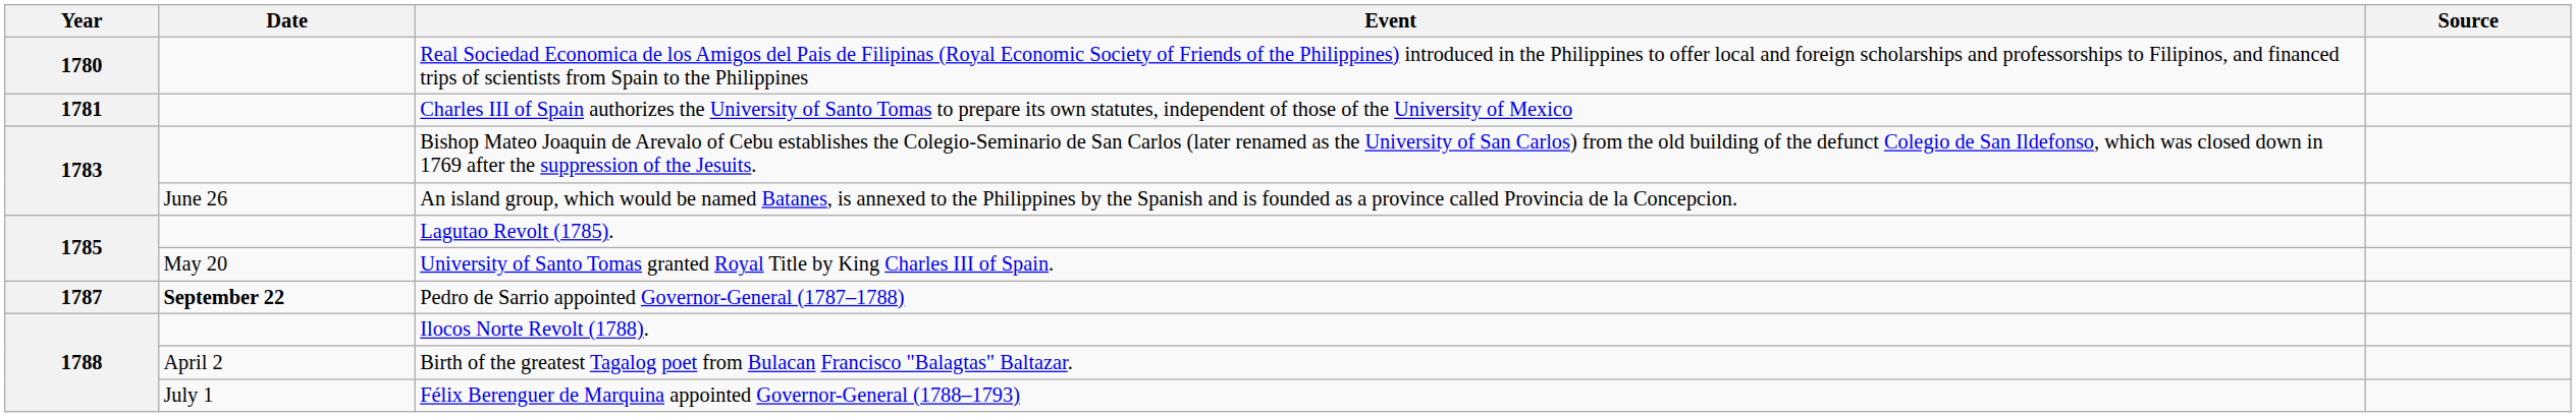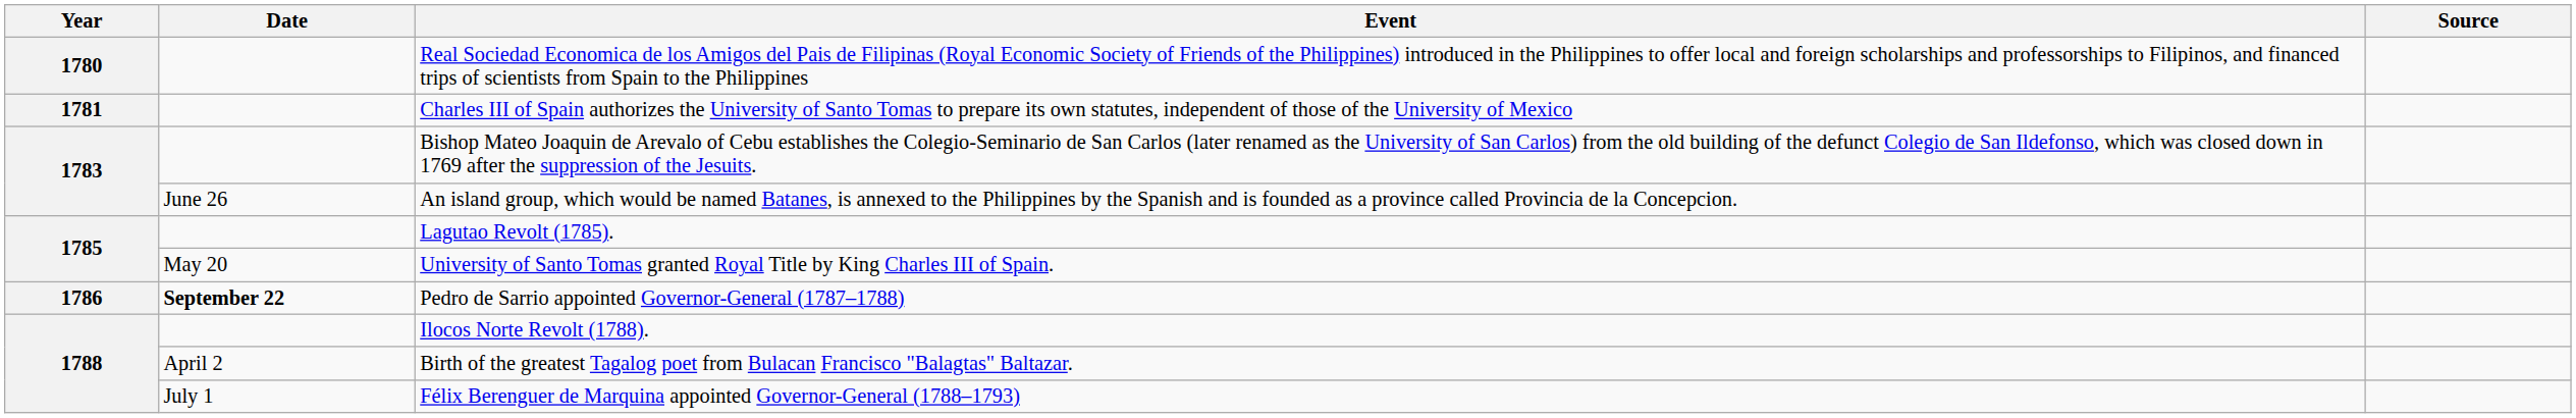 <table class="wikitable toptextcells" style="width:100%;">
 <tr>
 <th scope="col" style="width:6%;">Year</th>
 <th scope="col" style="width:10%;">Date</th>
 <th scope="col">Event</th>
 <th scope="col" style="width:8%;">Source</th>
 </tr>
 <tr>
 <th scope="row">1780</th>
 <td></td>
 <td><a href='#'>Real Sociedad Economica de los Amigos del Pais de Filipinas (Royal Economic Society of Friends of the Philippines)</a> introduced in the Philippines to offer local and foreign scholarships and professorships to Filipinos, and financed trips of scientists from Spain to the Philippines</td>
 <td></td>
 </tr>
 <tr>
 <th scope="row">1781</th>
 <td></td>
 <td><a href='#'>Charles III of Spain</a> authorizes the <a href='#'>University of Santo Tomas</a> to prepare its own statutes, independent of those of the <a href='#'>University of Mexico</a></td>
 <td></td>
 </tr>
 <tr>
 <th scope="row" rowspan="2">1783</th>
 <td></td>
 <td>Bishop Mateo Joaquin de Arevalo of Cebu establishes the Colegio-Seminario de San Carlos (later renamed as the <a href='#'>University of San Carlos</a>) from the old building of the defunct <a href='#'>Colegio de San Ildefonso</a>, which was closed down in 1769 after the <a href='#'>suppression of the Jesuits</a>.</td>
 <td></td>
 </tr>
 <tr>
 <td>June 26</td>
 <td>An island group, which would be named <a href='#'>Batanes</a>, is annexed to the Philippines by the Spanish and is founded as a province called Provincia de la Concepcion.</td>
 <td></td>
 </tr>
 <tr>
 <th scope="row" rowspan="2">1785</th>
 <td></td>
 <td><a href='#'>Lagutao Revolt (1785)</a>.</td>
 <td></td>
 </tr>
 <tr>
 <td>May 20</td>
 <td><a href='#'>University of Santo Tomas</a> granted <a href='#'>Royal</a> Title by King <a href='#'>Charles III of Spain</a>.</td>
 <td></td>
 </tr>
 <tr>
-<th scope="row">1787</th>
+<th scope="row">1786</th>
 <td><strong>September 22</strong></td>
 <td>Pedro de Sarrio appointed <a href='#'>Governor-General (1787–1788)</a></td>
 <td></td>
 </tr>
 <tr>
 <th scope="row" rowspan="3">1788</th>
 <td></td>
 <td><a href='#'>Ilocos Norte Revolt (1788)</a>.</td>
 <td></td>
 </tr>
 <tr>
 <td>April 2</td>
 <td>Birth of the greatest <a href='#'>Tagalog</a> <a href='#'>poet</a> from <a href='#'>Bulacan</a> <a href='#'>Francisco "Balagtas" Baltazar</a>.</td>
 <td></td>
 </tr>
 <tr>
 <td>July 1</td>
 <td><a href='#'>Félix Berenguer de Marquina</a> appointed <a href='#'>Governor-General (1788–1793)</a></td>
 <td></td>
 </tr>
 </table>
